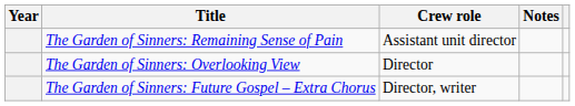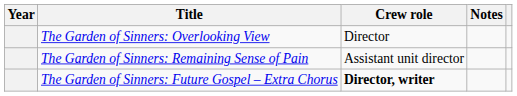 <table class="wikitable sortable plainrowheaders">
 <tr>
 <th scope="col">Year</th>
 <th scope="col">Title</th>
 <th scope="col">Crew role</th>
 <th class="unsortable">Notes</th>
 <th class="unsortable"></th>
 </tr>
 <tr>
 <th scope="row"></th>
+<td><em><a href='#'>The Garden of Sinners: Overlooking View</a></em></td>
+<td>Director</td>
+<td></td>
+<td style="text-align:center;"></td>
+</tr>
+<tr>
+<th scope="row"></th>
 <td><em><a href='#'>The Garden of Sinners: Remaining Sense of Pain</a></em></td>
 <td>Assistant unit director</td>
 <td></td>
 <td style="text-align:center;"></td>
 </tr>
 <tr>
 <th scope="row"></th>
-<td><em><a href='#'>The Garden of Sinners: Overlooking View</a></em></td>
-<td>Director</td>
-<td></td>
-<td style="text-align:center;"></td>
-</tr>
-<tr>
-<th scope="row"></th>
 <td><em><a href='#'>The Garden of Sinners: Future Gospel – Extra Chorus</a></em></td>
-<td>Director, writer</td>
+<td><strong>Director, writer</strong></td>
 <td></td>
 <td style="text-align:center;"></td>
 </tr>
 </table>
